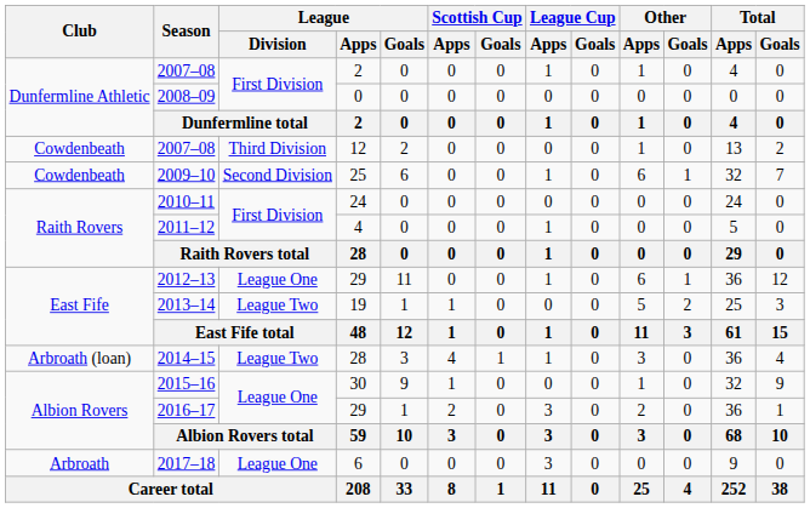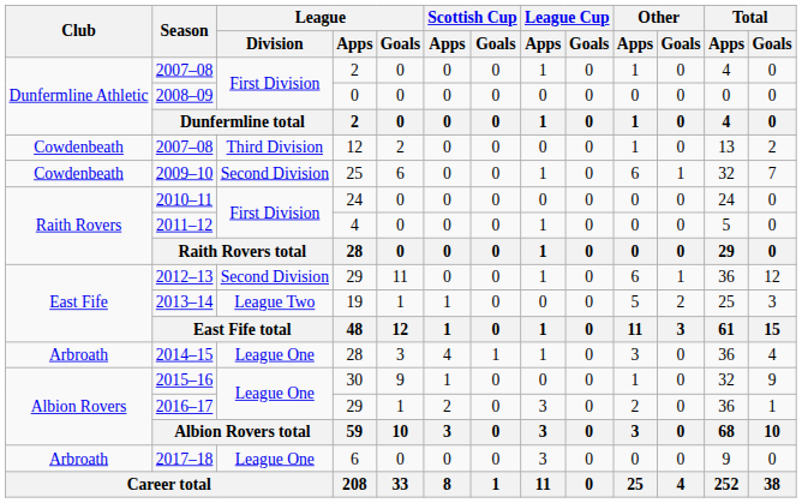 <table class="wikitable" style="text-align:center">
 <tr>
 <th rowspan=2>Club</th>
 <th rowspan=2>Season</th>
 <th colspan=3>League</th>
 <th colspan=2><a href='#'>Scottish Cup</a></th>
 <th colspan=2><a href='#'>League Cup</a></th>
 <th colspan=2>Other</th>
 <th colspan=2>Total</th>
 </tr>
 <tr>
 <th>Division</th>
 <th>Apps</th>
 <th>Goals</th>
 <th>Apps</th>
 <th>Goals</th>
 <th>Apps</th>
 <th>Goals</th>
 <th>Apps</th>
 <th>Goals</th>
 <th>Apps</th>
 <th>Goals</th>
 </tr>
 <tr>
 <td rowspan="3"><a href='#'>Dunfermline Athletic</a></td>
 <td><a href='#'>2007–08</a></td>
 <td rowspan="2"><a href='#'>First Division</a></td>
 <td>2</td>
 <td>0</td>
 <td>0</td>
 <td>0</td>
 <td>1</td>
 <td>0</td>
 <td>1</td>
 <td>0</td>
 <td>4</td>
 <td>0</td>
 </tr>
 <tr>
 <td><a href='#'>2008–09</a></td>
 <td>0</td>
 <td>0</td>
 <td>0</td>
 <td>0</td>
 <td>0</td>
 <td>0</td>
 <td>0</td>
 <td>0</td>
 <td>0</td>
 <td>0</td>
 </tr>
 <tr>
 <th colspan="2">Dunfermline total</th>
 <th>2</th>
 <th>0</th>
 <th>0</th>
 <th>0</th>
 <th>1</th>
 <th>0</th>
 <th>1</th>
 <th>0</th>
 <th>4</th>
 <th>0</th>
 </tr>
 <tr>
 <td><a href='#'>Cowdenbeath</a></td>
 <td><a href='#'>2007–08</a></td>
 <td><a href='#'>Third Division</a></td>
 <td>12</td>
 <td>2</td>
 <td>0</td>
 <td>0</td>
 <td>0</td>
 <td>0</td>
 <td>1</td>
 <td>0</td>
 <td>13</td>
 <td>2</td>
 </tr>
 <tr>
 <td><a href='#'>Cowdenbeath</a></td>
 <td><a href='#'>2009–10</a></td>
 <td><a href='#'>Second Division</a></td>
 <td>25</td>
 <td>6</td>
 <td>0</td>
 <td>0</td>
 <td>1</td>
 <td>0</td>
 <td>6</td>
 <td>1</td>
 <td>32</td>
 <td>7</td>
 </tr>
 <tr>
 <td rowspan="3"><a href='#'>Raith Rovers</a></td>
 <td><a href='#'>2010–11</a></td>
 <td rowspan="2"><a href='#'>First Division</a></td>
 <td>24</td>
 <td>0</td>
 <td>0</td>
 <td>0</td>
 <td>0</td>
 <td>0</td>
 <td>0</td>
 <td>0</td>
 <td>24</td>
 <td>0</td>
 </tr>
 <tr>
 <td><a href='#'>2011–12</a></td>
 <td>4</td>
 <td>0</td>
 <td>0</td>
 <td>0</td>
 <td>1</td>
 <td>0</td>
 <td>0</td>
 <td>0</td>
 <td>5</td>
 <td>0</td>
 </tr>
 <tr>
 <th colspan="2">Raith Rovers total</th>
 <th>28</th>
 <th>0</th>
 <th>0</th>
 <th>0</th>
 <th>1</th>
 <th>0</th>
 <th>0</th>
 <th>0</th>
 <th>29</th>
 <th>0</th>
 </tr>
 <tr>
 <td rowspan="3"><a href='#'>East Fife</a></td>
 <td><a href='#'>2012–13</a></td>
-<td><a href='#'>League One</a></td>
+<td><a href='#'>Second Division</a></td>
 <td>29</td>
 <td>11</td>
 <td>0</td>
 <td>0</td>
 <td>1</td>
 <td>0</td>
 <td>6</td>
 <td>1</td>
 <td>36</td>
 <td>12</td>
 </tr>
 <tr>
 <td><a href='#'>2013–14</a></td>
 <td><a href='#'>League Two</a></td>
 <td>19</td>
 <td>1</td>
 <td>1</td>
 <td>0</td>
 <td>0</td>
 <td>0</td>
 <td>5</td>
 <td>2</td>
 <td>25</td>
 <td>3</td>
 </tr>
 <tr>
 <th colspan="2">East Fife total</th>
 <th>48</th>
 <th>12</th>
 <th>1</th>
 <th>0</th>
 <th>1</th>
 <th>0</th>
 <th>11</th>
 <th>3</th>
 <th>61</th>
 <th>15</th>
 </tr>
 <tr>
-<td><a href='#'>Arbroath</a> (loan)</td>
+<td><a href='#'>Arbroath</a></td>
 <td><a href='#'>2014–15</a></td>
-<td><a href='#'>League Two</a></td>
+<td><a href='#'>League One</a></td>
 <td>28</td>
 <td>3</td>
 <td>4</td>
 <td>1</td>
 <td>1</td>
 <td>0</td>
 <td>3</td>
 <td>0</td>
 <td>36</td>
 <td>4</td>
 </tr>
 <tr>
 <td rowspan="3"><a href='#'>Albion Rovers</a></td>
 <td><a href='#'>2015–16</a></td>
 <td rowspan="2"><a href='#'>League One</a></td>
 <td>30</td>
 <td>9</td>
 <td>1</td>
 <td>0</td>
 <td>0</td>
 <td>0</td>
 <td>1</td>
 <td>0</td>
 <td>32</td>
 <td>9</td>
 </tr>
 <tr>
 <td><a href='#'>2016–17</a></td>
 <td>29</td>
 <td>1</td>
 <td>2</td>
 <td>0</td>
 <td>3</td>
 <td>0</td>
 <td>2</td>
 <td>0</td>
 <td>36</td>
 <td>1</td>
 </tr>
 <tr>
 <th colspan="2">Albion Rovers total</th>
 <th>59</th>
 <th>10</th>
 <th>3</th>
 <th>0</th>
 <th>3</th>
 <th>0</th>
 <th>3</th>
 <th>0</th>
 <th>68</th>
 <th>10</th>
 </tr>
 <tr>
 <td><a href='#'>Arbroath</a></td>
 <td><a href='#'>2017–18</a></td>
 <td><a href='#'>League One</a></td>
 <td>6</td>
 <td>0</td>
 <td>0</td>
 <td>0</td>
 <td>3</td>
 <td>0</td>
 <td>0</td>
 <td>0</td>
 <td>9</td>
 <td>0</td>
 </tr>
 <tr>
 <th colspan="3">Career total</th>
 <th>208</th>
 <th>33</th>
 <th>8</th>
 <th>1</th>
 <th>11</th>
 <th>0</th>
 <th>25</th>
 <th>4</th>
 <th>252</th>
 <th>38</th>
 </tr>
 </table>
